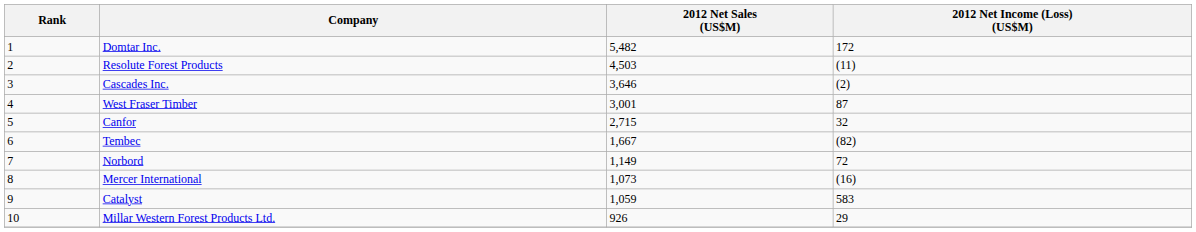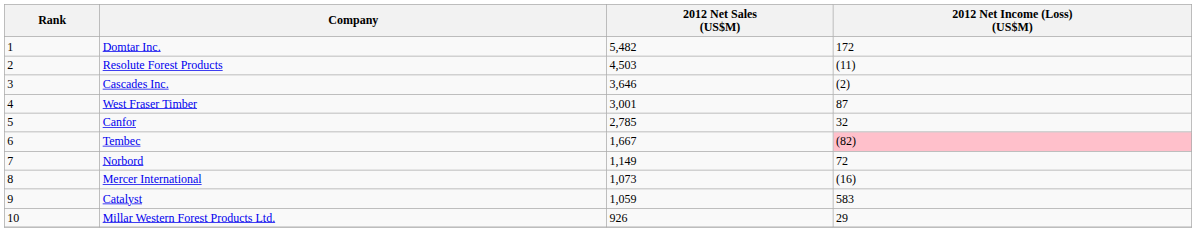 <table class="wikitable sortable" style="width:100%; height:100px;" cellpadding="5">
 <tr>
 <th>Rank</th>
 <th>Company</th>
 <th>2012 Net Sales<br>(US$M)</th>
 <th>2012 Net Income (Loss)<br>(US$M)</th>
 </tr>
 <tr>
 <td>1</td>
 <td><a href='#'>Domtar Inc.</a></td>
 <td>5,482</td>
 <td>172</td>
 </tr>
 <tr>
 <td>2</td>
 <td><a href='#'>Resolute Forest Products</a></td>
 <td>4,503</td>
 <td>(11)</td>
 </tr>
 <tr>
 <td>3</td>
 <td><a href='#'>Cascades Inc.</a></td>
 <td>3,646</td>
 <td>(2)</td>
 </tr>
 <tr>
 <td>4</td>
 <td><a href='#'>West Fraser Timber</a></td>
 <td>3,001</td>
 <td>87</td>
 </tr>
 <tr>
 <td>5</td>
 <td><a href='#'>Canfor</a></td>
-<td>2,715</td>
+<td>2,785</td>
 <td>32</td>
 </tr>
 <tr>
 <td>6</td>
 <td><a href='#'>Tembec</a></td>
 <td>1,667</td>
-<td>(82)</td>
+<td style="background: pink;">(82)</td>
 </tr>
 <tr>
 <td>7</td>
 <td><a href='#'>Norbord</a></td>
 <td>1,149</td>
 <td>72</td>
 </tr>
 <tr>
 <td>8</td>
 <td><a href='#'>Mercer International</a></td>
 <td>1,073</td>
 <td>(16)</td>
 </tr>
 <tr>
 <td>9</td>
 <td><a href='#'>Catalyst</a></td>
 <td>1,059</td>
 <td>583</td>
 </tr>
 <tr>
 <td>10</td>
 <td><a href='#'>Millar Western Forest Products Ltd.</a></td>
 <td>926</td>
 <td>29</td>
 </tr>
 <tr>
 </tr>
 </table>
